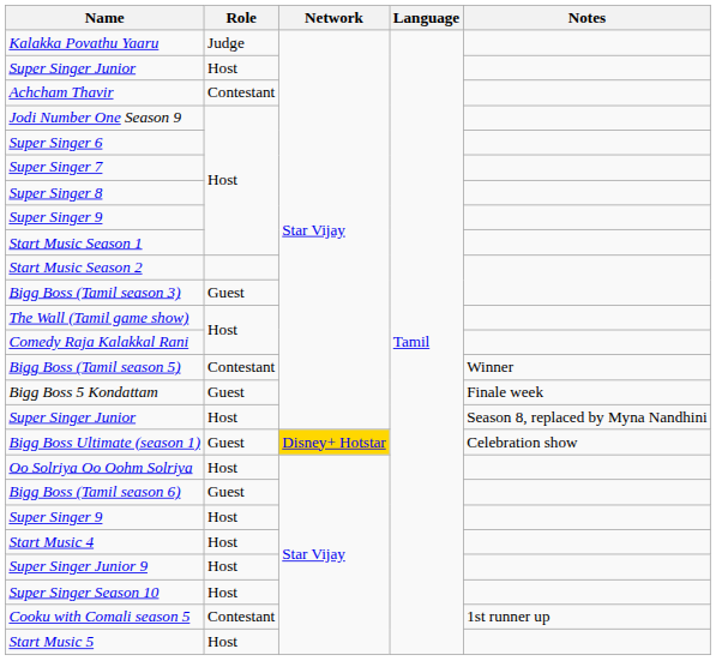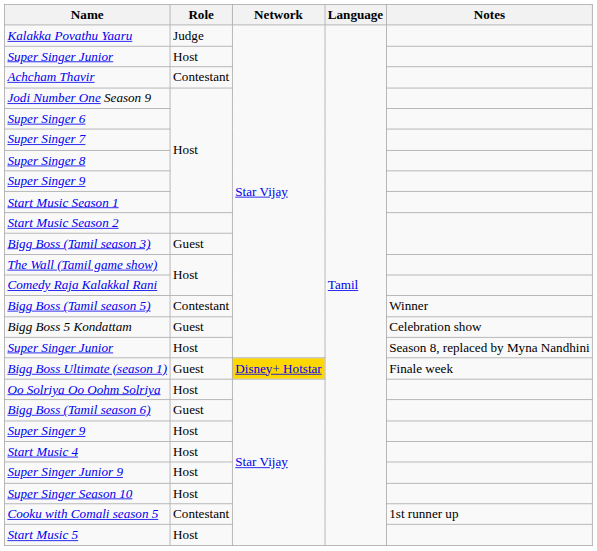 <table class="wikitable sortable">
 <tr>
 <th>Name</th>
 <th>Role</th>
 <th>Network</th>
 <th>Language</th>
 <th>Notes</th>
 </tr>
 <tr>
 <td><em><a href='#'>Kalakka Povathu Yaaru</a></em></td>
 <td>Judge</td>
 <td rowspan="16"><a href='#'>Star Vijay</a></td>
 <td rowspan="25"><a href='#'>Tamil</a></td>
 <td></td>
 </tr>
 <tr>
 <td><em><a href='#'>Super Singer Junior</a></em></td>
 <td>Host</td>
 <td></td>
 </tr>
 <tr>
 <td><em><a href='#'>Achcham Thavir</a></em></td>
 <td>Contestant</td>
 <td></td>
 </tr>
 <tr>
 <td><em><a href='#'>Jodi Number One</a> Season 9</em></td>
 <td rowspan="6">Host</td>
 <td></td>
 </tr>
 <tr>
 <td><em><a href='#'>Super Singer 6</a></em></td>
 <td></td>
 </tr>
 <tr>
 <td><em><a href='#'>Super Singer 7</a></em></td>
 <td></td>
 </tr>
 <tr>
 <td><em><a href='#'>Super Singer 8</a></em></td>
 <td></td>
 </tr>
 <tr>
 <td><em><a href='#'>Super Singer 9</a></em></td>
 <td></td>
 </tr>
 <tr>
 <td><em><a href='#'>Start Music Season 1</a></em></td>
 <td></td>
 </tr>
 <tr>
 <td><em><a href='#'>Start Music Season 2</a></em></td>
 <td></td>
 </tr>
 <tr>
 <td><em><a href='#'>Bigg Boss (Tamil season 3)</a></em></td>
 <td>Guest</td>
 </tr>
 <tr>
 <td><em><a href='#'>The Wall (Tamil game show)</a></em></td>
 <td rowspan="2">Host</td>
 <td></td>
 </tr>
 <tr>
 <td><em><a href='#'>Comedy Raja Kalakkal Rani</a></em></td>
 <td></td>
 </tr>
 <tr>
 <td><em><a href='#'>Bigg Boss (Tamil season 5)</a></em></td>
 <td>Contestant</td>
 <td>Winner</td>
 </tr>
 <tr>
 <td><em>Bigg Boss 5 Kondattam</em></td>
 <td>Guest</td>
-<td>Finale week</td>
+<td>Celebration show</td>
 </tr>
 <tr>
 <td><em><a href='#'>Super Singer Junior</a></em></td>
 <td>Host</td>
 <td>Season 8, replaced by Myna Nandhini</td>
 </tr>
 <tr>
 <td><em><a href='#'>Bigg Boss Ultimate (season 1)</a></em></td>
 <td>Guest</td>
 <td style="background: gold;"><a href='#'>Disney+ Hotstar</a></td>
-<td>Celebration show</td>
+<td>Finale week</td>
 </tr>
 <tr>
 <td><em><a href='#'>Oo Solriya Oo Oohm Solriya</a></em></td>
 <td>Host</td>
 <td rowspan="8"><a href='#'>Star Vijay</a></td>
 <td></td>
 </tr>
 <tr>
 <td><em><a href='#'>Bigg Boss (Tamil season 6)</a></em></td>
 <td>Guest</td>
 <td></td>
 </tr>
 <tr>
 <td><em><a href='#'>Super Singer 9</a></em></td>
 <td>Host</td>
 <td></td>
 </tr>
 <tr>
 <td><em><a href='#'>Start Music 4</a></em></td>
 <td>Host</td>
 <td></td>
 </tr>
 <tr>
 <td><a href='#'><em>Super Singer Junior 9</em></a></td>
 <td>Host</td>
 <td></td>
 </tr>
 <tr>
 <td><a href='#'><em>Super Singer Season 10</em></a></td>
 <td>Host</td>
 <td></td>
 </tr>
 <tr>
 <td><em><a href='#'>Cooku with Comali season 5</a></em></td>
 <td>Contestant</td>
 <td>1st runner up</td>
 </tr>
 <tr>
 <td><em><a href='#'>Start Music 5</a></em></td>
 <td>Host</td>
 <td></td>
 </tr>
 </table>
